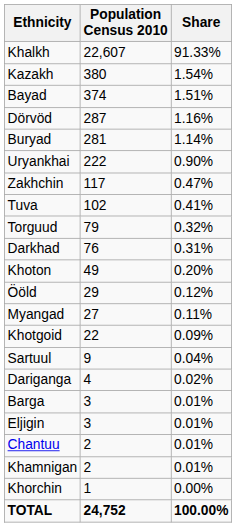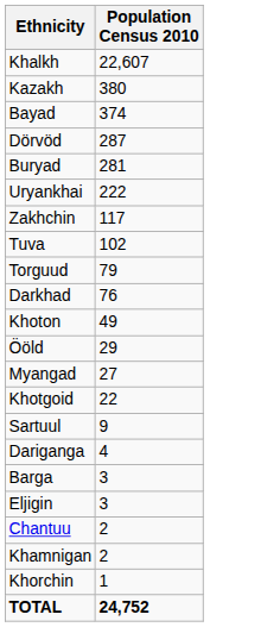 <table class="wikitable" border="1">
 <tr>
 <th>Ethnicity</th>
 <th>Population<br>Census 2010</th>
-<th>Share</th>
 </tr>
 <tr>
 <td>Khalkh</td>
 <td>22,607</td>
-<td>91.33%</td>
 </tr>
 <tr>
 <td>Kazakh</td>
 <td>380</td>
-<td>1.54%</td>
 </tr>
 <tr>
 <td>Bayad</td>
 <td>374</td>
-<td>1.51%</td>
 </tr>
 <tr>
 <td>Dörvöd</td>
 <td>287</td>
-<td>1.16%</td>
 </tr>
 <tr>
 <td>Buryad</td>
 <td>281</td>
-<td>1.14%</td>
 </tr>
 <tr>
 <td>Uryankhai</td>
 <td>222</td>
-<td>0.90%</td>
 </tr>
 <tr>
 <td>Zakhchin</td>
 <td>117</td>
-<td>0.47%</td>
 </tr>
 <tr>
 <td>Tuva</td>
 <td>102</td>
-<td>0.41%</td>
 </tr>
 <tr>
 <td>Torguud</td>
 <td>79</td>
-<td>0.32%</td>
 </tr>
 <tr>
 <td>Darkhad</td>
 <td>76</td>
-<td>0.31%</td>
 </tr>
 <tr>
 <td>Khoton</td>
 <td>49</td>
-<td>0.20%</td>
 </tr>
 <tr>
 <td>Ööld</td>
 <td>29</td>
-<td>0.12%</td>
 </tr>
 <tr>
 <td>Myangad</td>
 <td>27</td>
-<td>0.11%</td>
 </tr>
 <tr>
 <td>Khotgoid</td>
 <td>22</td>
-<td>0.09%</td>
 </tr>
 <tr>
 <td>Sartuul</td>
 <td>9</td>
-<td>0.04%</td>
 </tr>
 <tr>
 <td>Dariganga</td>
 <td>4</td>
-<td>0.02%</td>
 </tr>
 <tr>
 <td>Barga</td>
 <td>3</td>
-<td>0.01%</td>
 </tr>
 <tr>
 <td>Eljigin</td>
 <td>3</td>
-<td>0.01%</td>
 </tr>
 <tr>
 <td><a href='#'>Chantuu</a></td>
 <td>2</td>
-<td>0.01%</td>
 </tr>
 <tr>
 <td>Khamnigan</td>
 <td>2</td>
-<td>0.01%</td>
 </tr>
 <tr>
 <td>Khorchin</td>
 <td>1</td>
-<td>0.00%</td>
 </tr>
 <tr>
 <td><strong>TOTAL</strong></td>
 <td><strong>24,752</strong></td>
-<td><strong>100.00%</strong></td>
 </tr>
 </table>
